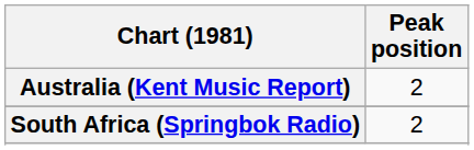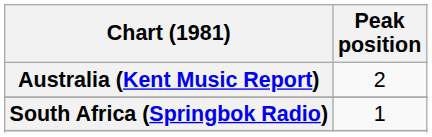 <table class="wikitable sortable plainrowheaders">
 <tr>
 <th scope="col">Chart (1981)</th>
 <th scope="col">Peak<br>position</th>
 </tr>
 <tr>
 <th scope="row">Australia (<a href='#'>Kent Music Report</a>)</th>
 <td align="center">2</td>
 </tr>
 <tr>
 </tr>
 <tr>
 </tr>
 <tr>
 </tr>
 <tr>
 </tr>
 <tr>
 <th scope="row">South Africa (<a href='#'>Springbok Radio</a>)</th>
-<td align="center">2</td>
+<td align="center">1</td>
 </tr>
 <tr>
 </tr>
 <tr>
 </tr>
 <tr>
 </tr>
 <tr>
 </tr>
 </table>
